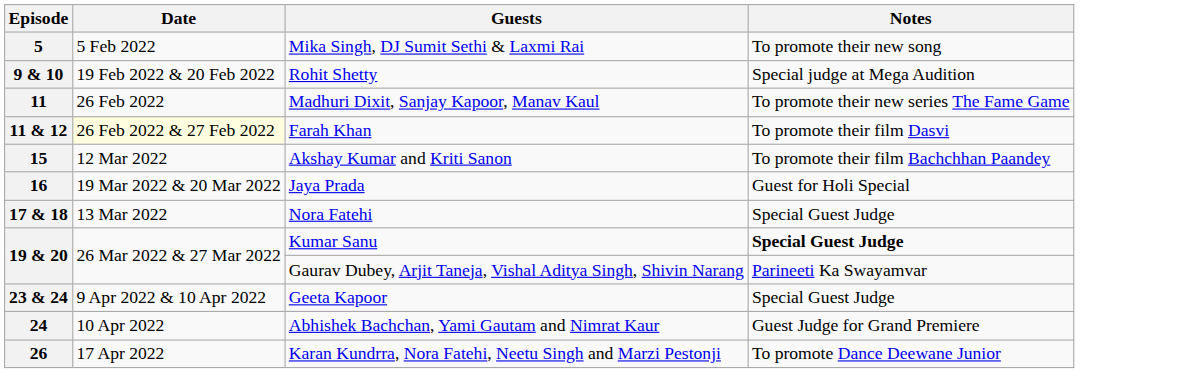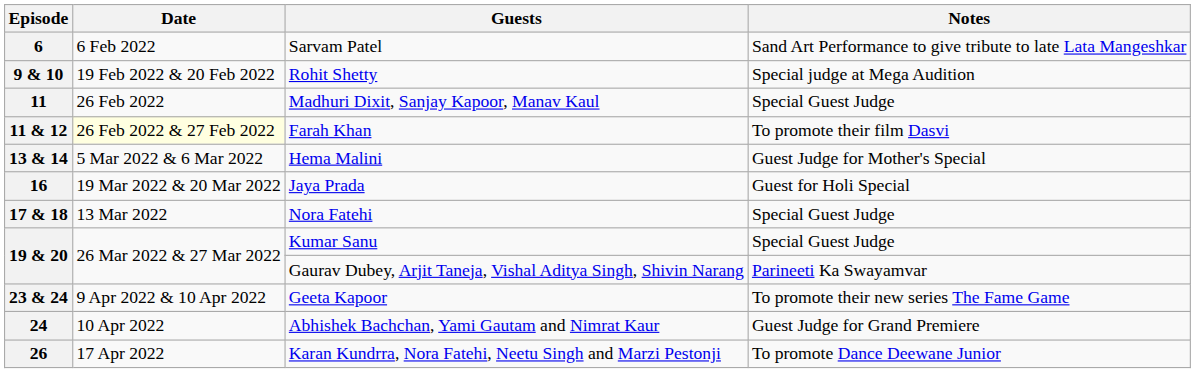 <table class="wikitable sortable mw-collapsible" style="font-size: 100%;">
 <tr>
 <th>Episode</th>
 <th>Date</th>
 <th>Guests</th>
 <th>Notes</th>
 </tr>
 <tr>
-<th>5</th>
-<td>5 Feb 2022</td>
-<td><a href='#'>Mika Singh</a>, <a href='#'>DJ Sumit Sethi</a> & <a href='#'>Laxmi Rai</a></td>
-<td>To promote their new song</td>
+<th>6</th>
+<td>6 Feb 2022</td>
+<td>Sarvam Patel</td>
+<td>Sand Art Performance to give tribute to late <a href='#'>Lata Mangeshkar</a></td>
 </tr>
 <tr>
 <th>9 & 10</th>
 <td>19 Feb 2022 & 20 Feb 2022</td>
 <td><a href='#'>Rohit Shetty</a></td>
 <td>Special judge at Mega Audition</td>
 </tr>
 <tr>
 <th>11</th>
 <td>26 Feb 2022</td>
 <td><a href='#'>Madhuri Dixit</a>, <a href='#'>Sanjay Kapoor</a>, <a href='#'>Manav Kaul</a></td>
-<td>To promote their new series <a href='#'>The Fame Game</a></td>
+<td>Special Guest Judge</td>
 </tr>
 <tr>
 <th>11 & 12</th>
 <td style="background: lightyellow;">26 Feb 2022 & 27 Feb 2022</td>
 <td><a href='#'>Farah Khan</a></td>
 <td>To promote their film <a href='#'>Dasvi</a></td>
 </tr>
 <tr>
-<th>15</th>
-<td>12 Mar 2022</td>
-<td><a href='#'>Akshay Kumar</a> and <a href='#'>Kriti Sanon</a></td>
-<td>To promote their film <a href='#'>Bachchhan Paandey</a></td>
+<th>13 & 14</th>
+<td>5 Mar 2022 & 6 Mar 2022</td>
+<td><a href='#'>Hema Malini</a></td>
+<td>Guest Judge for Mother's Special</td>
 </tr>
 <tr>
 <th>16</th>
 <td>19 Mar 2022 & 20 Mar 2022</td>
 <td><a href='#'>Jaya Prada</a></td>
 <td>Guest for Holi Special</td>
 </tr>
 <tr>
 <th>17 & 18</th>
 <td>13 Mar 2022</td>
 <td><a href='#'>Nora Fatehi</a></td>
 <td>Special Guest Judge</td>
 </tr>
 <tr>
 <th rowspan="2">19 & 20</th>
 <td rowspan="2">26 Mar 2022 & 27 Mar 2022</td>
 <td><a href='#'>Kumar Sanu</a></td>
-<td><strong>Special Guest Judge</strong></td>
+<td>Special Guest Judge</td>
 </tr>
 <tr>
 <td>Gaurav Dubey, <a href='#'>Arjit Taneja</a>, <a href='#'>Vishal Aditya Singh</a>, <a href='#'>Shivin Narang</a></td>
 <td><a href='#'>Parineeti</a> Ka Swayamvar</td>
 </tr>
 <tr>
 <th>23 & 24</th>
 <td>9 Apr 2022 & 10 Apr 2022</td>
 <td><a href='#'>Geeta Kapoor</a></td>
-<td>Special Guest Judge</td>
+<td>To promote their new series <a href='#'>The Fame Game</a></td>
 </tr>
 <tr>
 <th>24</th>
 <td>10 Apr 2022</td>
 <td><a href='#'>Abhishek Bachchan</a>, <a href='#'>Yami Gautam</a> and <a href='#'>Nimrat Kaur</a></td>
 <td>Guest Judge for Grand Premiere</td>
 </tr>
 <tr>
 <th>26</th>
 <td>17 Apr 2022</td>
 <td><a href='#'>Karan Kundrra</a>, <a href='#'>Nora Fatehi</a>, <a href='#'>Neetu Singh</a> and <a href='#'>Marzi Pestonji</a></td>
 <td>To promote <a href='#'>Dance Deewane Junior</a></td>
 </tr>
 </table>
